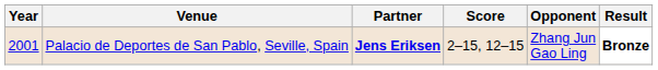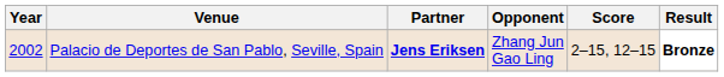 <table class="sortable wikitable" style="font-size: 90%;">
 <tr>
 <th>Year</th>
 <th>Venue</th>
 <th>Partner</th>
+<th>Opponent</th>
 <th>Score</th>
-<th>Opponent</th>
 <th>Result</th>
 </tr>
 <tr style="background:#F3E6D7">
-<td align="center"><a href='#'>2001</a></td>
+<td align="center"><a href='#'>2002</a></td>
 <td align="left"><a href='#'>Palacio de Deportes de San Pablo</a>, <a href='#'>Seville, Spain</a></td>
 <td align="left"><strong> <a href='#'>Jens Eriksen</a></strong></td>
+<td align="left"> <a href='#'>Zhang Jun</a> <br>  <a href='#'>Gao Ling</a></td>
 <td align="left">2–15, 12–15</td>
-<td align="left"> <a href='#'>Zhang Jun</a> <br>  <a href='#'>Gao Ling</a></td>
 <td style="text-align:left; background:white"> <strong>Bronze</strong></td>
 </tr>
 </table>
